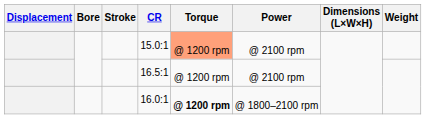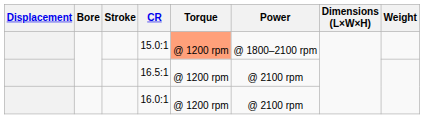 <table class="wikitable sortable" style="text-align:center;">
 <tr>
 <th><a href='#'>Displacement</a></th>
 <th>Bore</th>
 <th>Stroke</th>
 <th><a href='#'>CR</a></th>
 <th>Torque</th>
 <th>Power</th>
 <th>Dimensions<br>(L×W×H)</th>
 <th>Weight</th>
 </tr>
 <tr>
 <th></th>
 <td rowspan=2></td>
 <td></td>
 <td>15.0:1</td>
 <td style="background: lightsalmon;"><br>@ 1200 rpm</td>
-<td><br>@ 2100 rpm</td>
+<td><br>@ 1800–2100 rpm</td>
 <td rowspan=3></td>
 <td></td>
 </tr>
 <tr>
 <th></th>
 <td></td>
 <td>16.5:1</td>
 <td><br>@ 1200 rpm</td>
 <td><br>@ 2100 rpm</td>
 <td rowspan=2></td>
 </tr>
 <tr>
 <th></th>
 <td></td>
 <td></td>
 <td>16.0:1</td>
-<td><strong><br>@ 1200 rpm</strong></td>
-<td><br>@ 1800–2100 rpm</td>
+<td><br>@ 1200 rpm</td>
+<td><br>@ 2100 rpm</td>
 </tr>
 </table>
